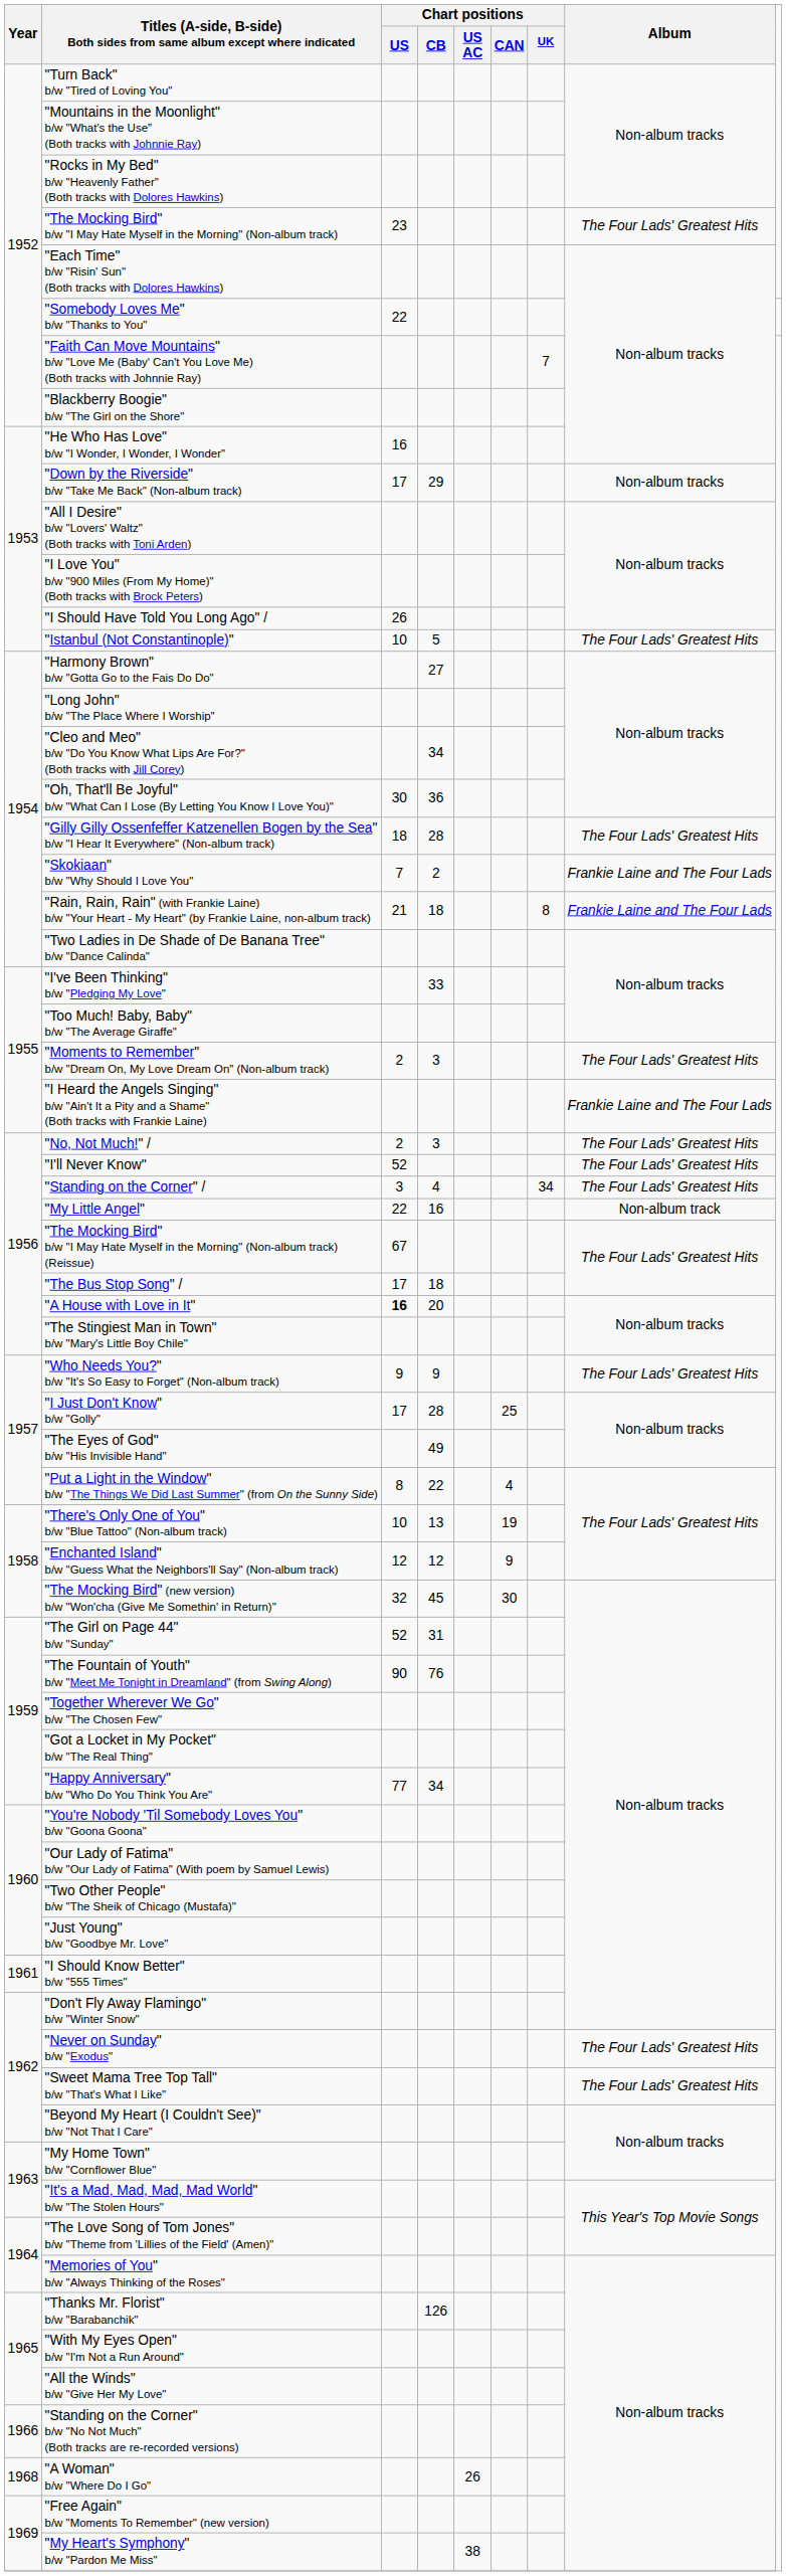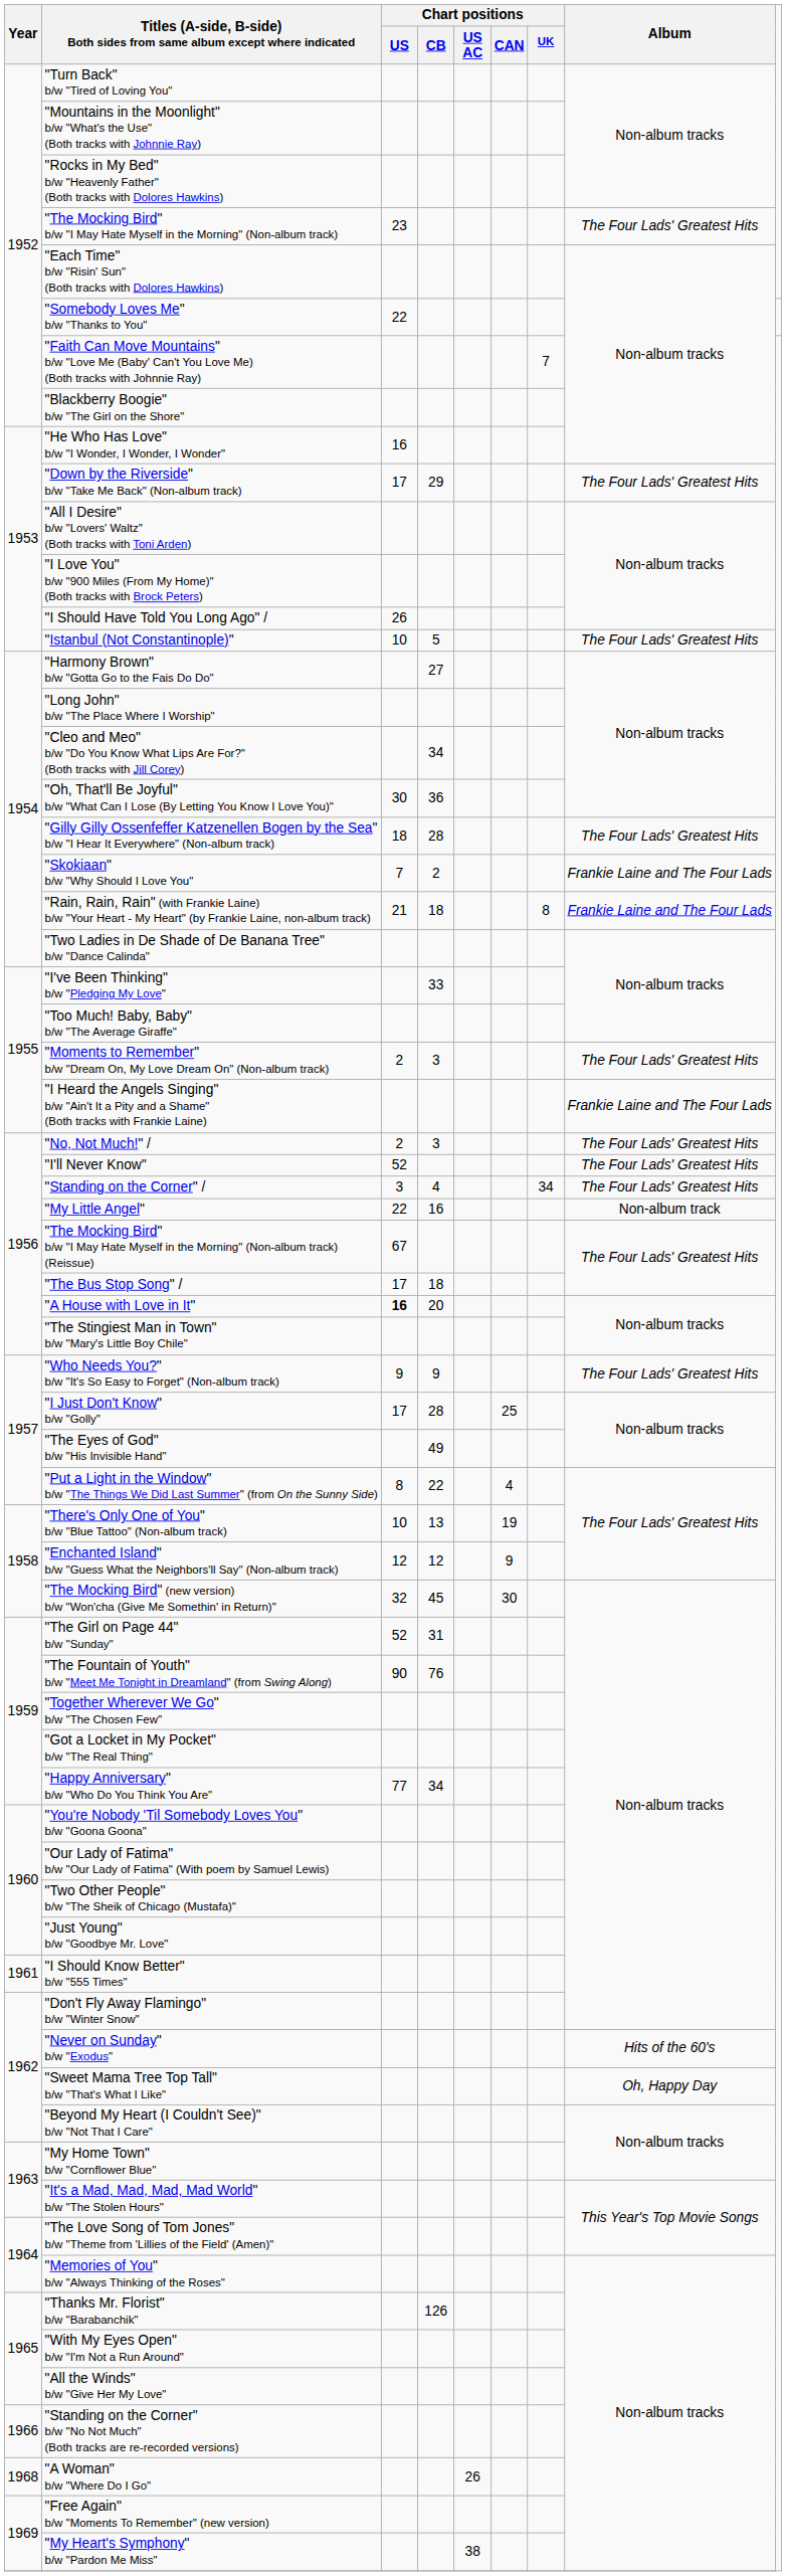 <table class="wikitable" style="text-align:center;">
 <tr>
 <th rowspan="2">Year</th>
 <th rowspan="2">Titles (A-side, B-side)<br><small>Both sides from same album except where indicated</small></th>
 <th colspan="5">Chart positions</th>
 <th rowspan="2">Album</th>
 </tr>
 <tr>
 <th width="35"><a href='#'>US</a></th>
 <th width="35"><a href='#'>CB</a></th>
 <th width="35"><a href='#'>US<br>AC</a></th>
 <th width="35"><a href='#'>CAN</a></th>
 <th width="35"><sup><a href='#'>UK</a></sup> </th>
 </tr>
 <tr>
 <td rowspan="8">1952</td>
 <td align="left">"Turn Back"<br><small>b/w "Tired of Loving You"</small></td>
 <td></td>
 <td></td>
 <td></td>
 <td></td>
 <td></td>
 <td rowspan="3">Non-album tracks</td>
 </tr>
 <tr>
 <td align="left">"Mountains in the Moonlight"<br><small>b/w "What's the Use"<br>(Both tracks with <a href='#'>Johnnie Ray</a>)</small></td>
 <td></td>
 <td></td>
 <td></td>
 <td></td>
 <td></td>
 </tr>
 <tr>
 <td align="left">"Rocks in My Bed"<br><small>b/w "Heavenly Father"<br>(Both tracks with <a href='#'>Dolores Hawkins</a>)</small></td>
 <td></td>
 <td></td>
 <td></td>
 <td></td>
 <td></td>
 </tr>
 <tr>
 <td align="left">"<a href='#'>The Mocking Bird</a>"<br><small>b/w "I May Hate Myself in the Morning" (Non-album track)</small></td>
 <td>23</td>
 <td></td>
 <td></td>
 <td></td>
 <td></td>
 <td><em>The Four Lads' Greatest Hits</em></td>
 </tr>
 <tr>
 <td align="left">"Each Time"<br><small>b/w "Risin' Sun"<br>(Both tracks with <a href='#'>Dolores Hawkins</a>)</small></td>
 <td></td>
 <td></td>
 <td></td>
 <td></td>
 <td></td>
 <td rowspan="5">Non-album tracks</td>
 </tr>
 <tr>
 <td align="left">"<a href='#'>Somebody Loves Me</a>"<br><small>b/w "Thanks to You"</small></td>
 <td>22</td>
 <td></td>
 <td></td>
 <td></td>
 <td></td>
 <td></td>
 </tr>
 <tr>
 <td align="left">"<a href='#'>Faith Can Move Mountains</a>"<br><small>b/w "Love Me (Baby' Can't You Love Me)<br>(Both tracks with Johnnie Ray)</small></td>
 <td></td>
 <td></td>
 <td></td>
 <td></td>
 <td>7</td>
 </tr>
 <tr>
 <td align="left">"Blackberry Boogie"<br><small>b/w "The Girl on the Shore"</small></td>
 <td></td>
 <td></td>
 <td></td>
 <td></td>
 <td></td>
 </tr>
 <tr>
 <td rowspan="6">1953</td>
 <td align="left">"He Who Has Love"<br><small>b/w "I Wonder, I Wonder, I Wonder"</small></td>
 <td>16</td>
 <td></td>
 <td></td>
 <td></td>
 <td></td>
 </tr>
 <tr>
 <td align="left">"<a href='#'>Down by the Riverside</a>"<br><small>b/w "Take Me Back" (Non-album track)</small></td>
 <td>17</td>
 <td>29</td>
 <td></td>
 <td></td>
 <td></td>
-<td>Non-album tracks</td>
+<td><em>The Four Lads' Greatest Hits</em></td>
 </tr>
 <tr>
 <td align="left">"All I Desire"<br><small>b/w "Lovers' Waltz"<br>(Both tracks with <a href='#'>Toni Arden</a>)</small></td>
 <td></td>
 <td></td>
 <td></td>
 <td></td>
 <td></td>
 <td rowspan="3">Non-album tracks</td>
 </tr>
 <tr>
 <td align="left">"I Love You"<br><small>b/w "900 Miles (From My Home)"<br>(Both tracks with <a href='#'>Brock Peters</a>)</small></td>
 <td></td>
 <td></td>
 <td></td>
 <td></td>
 <td></td>
 </tr>
 <tr>
 <td align="left">"I Should Have Told You Long Ago" /</td>
 <td>26</td>
 <td></td>
 <td></td>
 <td></td>
 <td></td>
 </tr>
 <tr>
 <td align="left">"<a href='#'>Istanbul (Not Constantinople)</a>"</td>
 <td>10</td>
 <td>5</td>
 <td></td>
 <td></td>
 <td></td>
 <td><em>The Four Lads' Greatest Hits</em></td>
 </tr>
 <tr>
 <td rowspan="8">1954</td>
 <td align="left">"Harmony Brown"<br><small>b/w "Gotta Go to the Fais Do Do"</small></td>
 <td></td>
 <td>27</td>
 <td></td>
 <td></td>
 <td></td>
 <td rowspan="4">Non-album tracks</td>
 </tr>
 <tr>
 <td align="left">"Long John"<br><small>b/w "The Place Where I Worship"</small></td>
 <td></td>
 <td></td>
 <td></td>
 <td></td>
 <td></td>
 </tr>
 <tr>
 <td align="left">"Cleo and Meo" <br><small>b/w "Do You Know What Lips Are For?"<br>(Both tracks with <a href='#'>Jill Corey</a>)</small></td>
 <td></td>
 <td>34</td>
 <td></td>
 <td></td>
 <td></td>
 </tr>
 <tr>
 <td align="left">"Oh, That'll Be Joyful"<br><small>b/w "What Can I Lose (By Letting You Know I Love You)"</small></td>
 <td>30</td>
 <td>36</td>
 <td></td>
 <td></td>
 <td></td>
 </tr>
 <tr>
 <td align="left">"<a href='#'>Gilly Gilly Ossenfeffer Katzenellen Bogen by the Sea</a>"<br><small>b/w "I Hear It Everywhere" (Non-album track)</small></td>
 <td>18</td>
 <td>28</td>
 <td></td>
 <td></td>
 <td></td>
 <td><em>The Four Lads' Greatest Hits</em></td>
 </tr>
 <tr>
 <td align="left">"<a href='#'>Skokiaan</a>"<br><small>b/w "Why Should I Love You"</small></td>
 <td>7</td>
 <td>2</td>
 <td></td>
 <td></td>
 <td></td>
 <td><em>Frankie Laine and The Four Lads</em></td>
 </tr>
 <tr>
 <td align="left">"Rain, Rain, Rain"<small> (with Frankie Laine)<br>b/w "Your Heart - My Heart" (by Frankie Laine, non-album track)</small></td>
 <td>21</td>
 <td>18</td>
 <td></td>
 <td></td>
 <td>8</td>
 <td><em><a href='#'>Frankie Laine and The Four Lads</a></em></td>
 </tr>
 <tr>
 <td align="left">"Two Ladies in De Shade of De Banana Tree"<br><small>b/w "Dance Calinda"</small></td>
 <td></td>
 <td></td>
 <td></td>
 <td></td>
 <td></td>
 <td rowspan="3">Non-album tracks</td>
 </tr>
 <tr>
 <td rowspan="4">1955</td>
 <td align="left">"I've Been Thinking"<br><small>b/w "<a href='#'>Pledging My Love</a>"</small></td>
 <td></td>
 <td>33</td>
 <td></td>
 <td></td>
 <td></td>
 </tr>
 <tr>
 <td align="left">"Too Much! Baby, Baby"<br><small>b/w "The Average Giraffe"</small></td>
 <td></td>
 <td></td>
 <td></td>
 <td></td>
 <td></td>
 </tr>
 <tr>
 <td align="left">"<a href='#'>Moments to Remember</a>"<br><small>b/w "Dream On, My Love Dream On" (Non-album track)</small></td>
 <td>2</td>
 <td>3</td>
 <td></td>
 <td></td>
 <td></td>
 <td><em>The Four Lads' Greatest Hits</em></td>
 </tr>
 <tr>
 <td align="left">"I Heard the Angels Singing"<br><small>b/w "Ain't It a Pity and a Shame"<br>(Both tracks with Frankie Laine)</small></td>
 <td></td>
 <td></td>
 <td></td>
 <td></td>
 <td></td>
 <td><em>Frankie Laine and The Four Lads</em></td>
 </tr>
 <tr>
 <td rowspan="8">1956</td>
 <td align="left">"<a href='#'>No, Not Much!</a>" /</td>
 <td>2</td>
 <td>3</td>
 <td></td>
 <td></td>
 <td></td>
 <td><em>The Four Lads' Greatest Hits</em></td>
 </tr>
 <tr>
 <td align="left">"I'll Never Know"</td>
 <td>52</td>
 <td></td>
 <td></td>
 <td></td>
 <td></td>
 <td><em>The Four Lads' Greatest Hits</em></td>
 </tr>
 <tr>
 <td align="left">"<a href='#'>Standing on the Corner</a>" /</td>
 <td>3</td>
 <td>4</td>
 <td></td>
 <td></td>
 <td>34</td>
 <td><em>The Four Lads' Greatest Hits</em></td>
 </tr>
 <tr>
 <td align="left">"<a href='#'>My Little Angel</a>"</td>
 <td>22</td>
 <td>16</td>
 <td></td>
 <td></td>
 <td></td>
 <td>Non-album track</td>
 </tr>
 <tr>
 <td align="left">"<a href='#'>The Mocking Bird</a>"<br><small>b/w "I May Hate Myself in the Morning" (Non-album track)<br>(Reissue)</small></td>
 <td>67</td>
 <td></td>
 <td></td>
 <td></td>
 <td></td>
 <td rowspan="2"><em>The Four Lads' Greatest Hits</em></td>
 </tr>
 <tr>
 <td align="left">"<a href='#'>The Bus Stop Song</a>" /</td>
 <td>17</td>
 <td>18</td>
 <td></td>
 <td></td>
 <td></td>
 </tr>
 <tr>
 <td align="left">"<a href='#'>A House with Love in It</a>"</td>
 <td><strong>16</strong></td>
 <td>20</td>
 <td></td>
 <td></td>
 <td></td>
 <td rowspan="2">Non-album tracks</td>
 </tr>
 <tr>
 <td align="left">"The Stingiest Man in Town"<br><small>b/w "Mary's Little Boy Chile"</small></td>
 <td></td>
 <td></td>
 <td></td>
 <td></td>
 <td></td>
 </tr>
 <tr>
 <td rowspan="4">1957</td>
 <td align="left">"<a href='#'>Who Needs You?</a>"<br><small>b/w "It's So Easy to Forget" (Non-album track)</small></td>
 <td>9</td>
 <td>9</td>
 <td></td>
 <td></td>
 <td></td>
 <td><em>The Four Lads' Greatest Hits</em></td>
 </tr>
 <tr>
 <td align="left">"<a href='#'>I Just Don't Know</a>"<br><small>b/w "Golly"</small></td>
 <td>17</td>
 <td>28</td>
 <td></td>
 <td>25</td>
 <td></td>
 <td rowspan="2">Non-album tracks</td>
 </tr>
 <tr>
 <td align="left">"The Eyes of God"<br><small>b/w "His Invisible Hand"</small></td>
 <td></td>
 <td>49</td>
 <td></td>
 <td></td>
 <td></td>
 </tr>
 <tr>
 <td align="left">"<a href='#'>Put a Light in the Window</a>"<br><small>b/w "<a href='#'>The Things We Did Last Summer</a>" (from <em>On the Sunny Side</em>)</small></td>
 <td>8</td>
 <td>22</td>
 <td></td>
 <td>4</td>
 <td></td>
 <td rowspan="3"><em>The Four Lads' Greatest Hits</em></td>
 </tr>
 <tr>
 <td rowspan="3">1958</td>
 <td align="left">"<a href='#'>There's Only One of You</a>"<br><small>b/w "Blue Tattoo" (Non-album track)</small></td>
 <td>10</td>
 <td>13</td>
 <td></td>
 <td>19</td>
 <td></td>
 </tr>
 <tr>
 <td align="left">"<a href='#'>Enchanted Island</a>"<br><small>b/w "Guess What the Neighbors'll Say" (Non-album track)</small></td>
 <td>12</td>
 <td>12</td>
 <td></td>
 <td>9</td>
 <td></td>
 </tr>
 <tr>
 <td align="left">"<a href='#'>The Mocking Bird</a>"<small> (new version)<br>b/w "Won'cha (Give Me Somethin' in Return)"</small></td>
 <td>32</td>
 <td>45</td>
 <td></td>
 <td>30</td>
 <td></td>
 <td rowspan="12">Non-album tracks</td>
 </tr>
 <tr>
 <td rowspan="5">1959</td>
 <td align="left">"The Girl on Page 44"<br><small>b/w "Sunday"</small></td>
 <td>52</td>
 <td>31</td>
 <td></td>
 <td></td>
 <td></td>
 </tr>
 <tr>
 <td align="left">"The Fountain of Youth"<br><small>b/w "<a href='#'>Meet Me Tonight in Dreamland</a>" (from <em>Swing Along</em>)</small></td>
 <td>90</td>
 <td>76</td>
 <td></td>
 <td></td>
 <td></td>
 </tr>
 <tr>
 <td align="left">"<a href='#'>Together Wherever We Go</a>"<br><small>b/w "The Chosen Few"</small></td>
 <td></td>
 <td></td>
 <td></td>
 <td></td>
 <td></td>
 </tr>
 <tr>
 <td align="left">"Got a Locket in My Pocket"<br><small>b/w "The Real Thing"</small></td>
 <td></td>
 <td></td>
 <td></td>
 <td></td>
 <td></td>
 </tr>
 <tr>
 <td align="left">"<a href='#'>Happy Anniversary</a>"<br><small>b/w "Who Do You Think You Are"</small></td>
 <td>77</td>
 <td>34</td>
 <td></td>
 <td></td>
 <td></td>
 </tr>
 <tr>
 <td rowspan="4">1960</td>
 <td align="left">"<a href='#'>You're Nobody 'Til Somebody Loves You</a>"<br><small>b/w "Goona Goona"</small></td>
 <td></td>
 <td></td>
 <td></td>
 <td></td>
 <td></td>
 </tr>
 <tr>
 <td align="left">"Our Lady of Fatima"<br><small>b/w "Our Lady of Fatima" (With poem by Samuel Lewis)</small></td>
 <td></td>
 <td></td>
 <td></td>
 <td></td>
 <td></td>
 </tr>
 <tr>
 <td align="left">"Two Other People"<br><small>b/w "The Sheik of Chicago (Mustafa)"</small></td>
 <td></td>
 <td></td>
 <td></td>
 <td></td>
 <td></td>
 </tr>
 <tr>
 <td align="left">"Just Young"<br><small>b/w "Goodbye Mr. Love"</small></td>
 <td></td>
 <td></td>
 <td></td>
 <td></td>
 <td></td>
 </tr>
 <tr>
 <td>1961</td>
 <td align="left">"I Should Know Better"<br><small>b/w "555 Times"</small></td>
 <td></td>
 <td></td>
 <td></td>
 <td></td>
 <td></td>
 </tr>
 <tr>
 <td rowspan="4">1962</td>
 <td align="left">"Don't Fly Away Flamingo"<br><small>b/w "Winter Snow"</small></td>
 <td></td>
 <td></td>
 <td></td>
 <td></td>
 <td></td>
 </tr>
 <tr>
 <td align="left">"<a href='#'>Never on Sunday</a>"<br><small>b/w "<a href='#'>Exodus</a>"</small></td>
 <td></td>
 <td></td>
 <td></td>
 <td></td>
 <td></td>
-<td><em>The Four Lads' Greatest Hits</em></td>
+<td><em>Hits of the 60's</em></td>
 </tr>
 <tr>
 <td align="left">"Sweet Mama Tree Top Tall"<br><small>b/w "That's What I Like"</small></td>
 <td></td>
 <td></td>
 <td></td>
 <td></td>
 <td></td>
-<td><em>The Four Lads' Greatest Hits</em></td>
+<td><em>Oh, Happy Day</em></td>
 </tr>
 <tr>
 <td align="left">"Beyond My Heart (I Couldn't See)"<br><small>b/w "Not That I Care"</small></td>
 <td></td>
 <td></td>
 <td></td>
 <td></td>
 <td></td>
 <td rowspan="2">Non-album tracks</td>
 </tr>
 <tr>
 <td rowspan="2">1963</td>
 <td align="left">"My Home Town"<br><small>b/w "Cornflower Blue"</small></td>
 <td></td>
 <td></td>
 <td></td>
 <td></td>
 <td></td>
 </tr>
 <tr>
 <td align="left">"<a href='#'>It's a Mad, Mad, Mad, Mad World</a>"<br><small>b/w "The Stolen Hours"</small></td>
 <td></td>
 <td></td>
 <td></td>
 <td></td>
 <td></td>
 <td rowspan="2"><em>This Year's Top Movie Songs</em></td>
 </tr>
 <tr>
 <td rowspan="2">1964</td>
 <td align="left">"The Love Song of Tom Jones"<br><small>b/w "Theme from 'Lillies of the Field' (Amen)"</small></td>
 <td></td>
 <td></td>
 <td></td>
 <td></td>
 <td></td>
 </tr>
 <tr>
 <td align="left">"<a href='#'>Memories of You</a>"<br><small>b/w "Always Thinking of the Roses"</small></td>
 <td></td>
 <td></td>
 <td></td>
 <td></td>
 <td></td>
 <td rowspan="8">Non-album tracks</td>
 </tr>
 <tr>
 <td rowspan="3">1965</td>
 <td align="left">"Thanks Mr. Florist"<br><small>b/w "Barabanchik"</small></td>
 <td></td>
 <td>126</td>
 <td></td>
 <td></td>
 <td></td>
 </tr>
 <tr>
 <td align="left">"With My Eyes Open"<br><small>b/w "I'm Not a Run Around"</small></td>
 <td></td>
 <td></td>
 <td></td>
 <td></td>
 <td></td>
 </tr>
 <tr>
 <td align="left">"All the Winds"<br><small>b/w "Give Her My Love"</small></td>
 <td></td>
 <td></td>
 <td></td>
 <td></td>
 <td></td>
 </tr>
 <tr>
 <td>1966</td>
 <td align="left">"Standing on the Corner"<br><small>b/w "No Not Much"<br>(Both tracks are re-recorded versions)</small></td>
 <td></td>
 <td></td>
 <td></td>
 <td></td>
 <td></td>
 </tr>
 <tr>
 <td>1968</td>
 <td align="left">"A Woman"<br><small>b/w "Where Do I Go"</small></td>
 <td></td>
 <td></td>
 <td>26</td>
 <td></td>
 <td></td>
 </tr>
 <tr>
 <td rowspan="2">1969</td>
 <td align="left">"Free Again"<br><small>b/w "Moments To Remember" (new version)</small></td>
 <td></td>
 <td></td>
 <td></td>
 <td></td>
 <td></td>
 </tr>
 <tr>
 <td align="left">"<a href='#'>My Heart's Symphony</a>"<br><small>b/w "Pardon Me Miss"</small></td>
 <td></td>
 <td></td>
 <td>38</td>
 <td></td>
 <td></td>
 </tr>
 <tr>
 </tr>
 </table>
